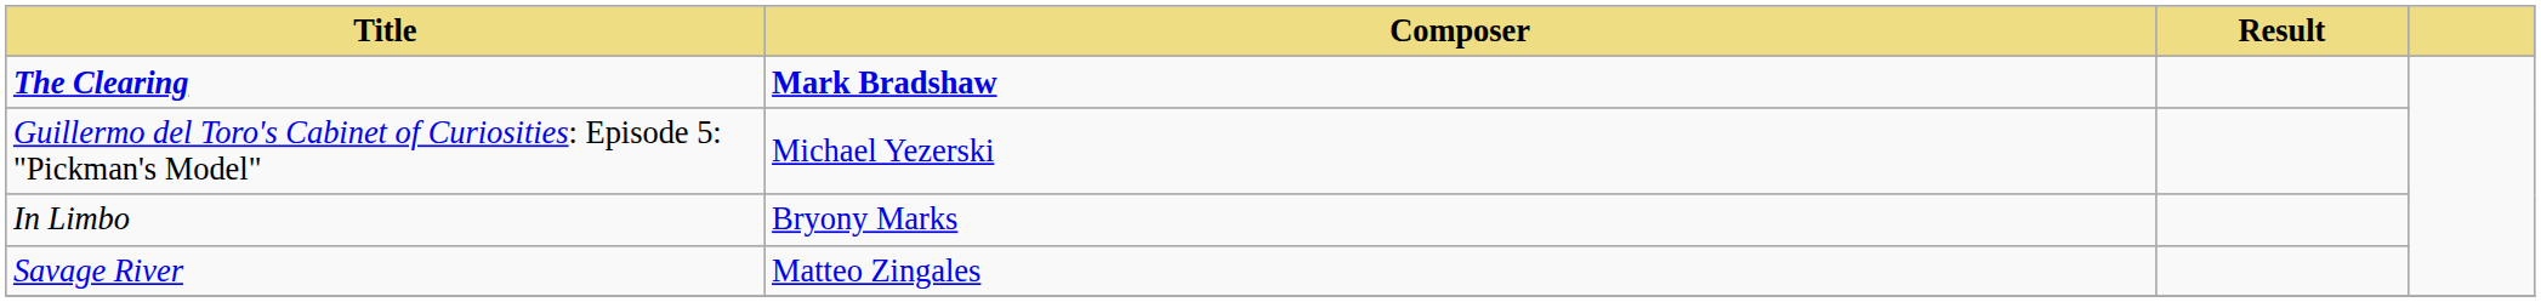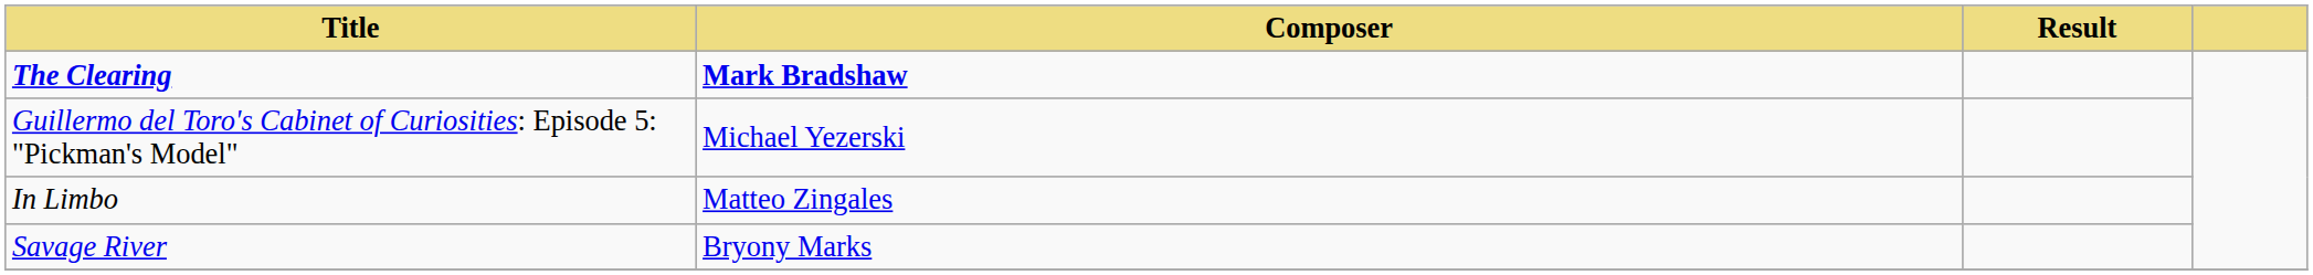 <table class="wikitable" width=100%>
 <tr>
 <th style="width:30%;background:#EEDD82;">Title</th>
 <th style="width:55%;background:#EEDD82;">Composer</th>
 <th style="width:10%;background:#EEDD82;">Result</th>
 <th style="width:5%;background:#EEDD82;"></th>
 </tr>
 <tr>
 <td><strong><em><a href='#'>The Clearing</a></em></strong></td>
 <td><strong><a href='#'>Mark Bradshaw</a></strong></td>
 <td></td>
 <td rowspan="4"><br></td>
 </tr>
 <tr>
 <td><em><a href='#'>Guillermo del Toro's Cabinet of Curiosities</a></em>: Episode 5: "Pickman's Model"</td>
 <td><a href='#'>Michael Yezerski</a></td>
 <td></td>
 </tr>
 <tr>
 <td><em>In Limbo</em></td>
-<td><a href='#'>Bryony Marks</a></td>
+<td><a href='#'>Matteo Zingales</a></td>
 <td></td>
 </tr>
 <tr>
 <td><em><a href='#'>Savage River</a></em></td>
-<td><a href='#'>Matteo Zingales</a></td>
+<td><a href='#'>Bryony Marks</a></td>
 <td></td>
 </tr>
 <tr>
 </tr>
 </table>
